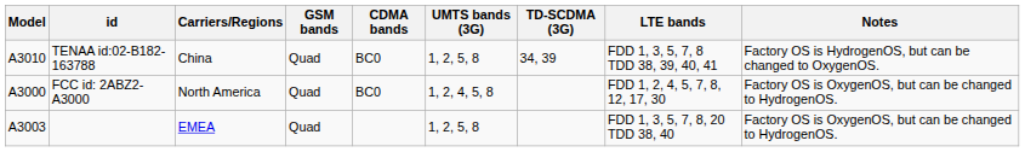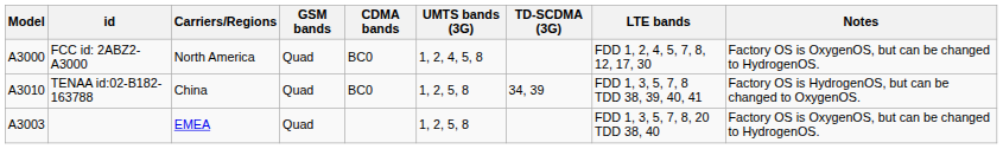 <table class="wikitable">
 <tr>
 <th>Model</th>
 <th>id</th>
 <th>Carriers/Regions</th>
 <th>GSM bands</th>
 <th>CDMA bands</th>
 <th>UMTS bands (3G)</th>
 <th>TD-SCDMA (3G)</th>
 <th>LTE bands</th>
 <th>Notes</th>
 </tr>
 <tr>
+<td>A3000</td>
+<td>FCC id: 2ABZ2-A3000</td>
+<td>North America</td>
+<td>Quad</td>
+<td>BC0</td>
+<td>1, 2, 4, 5, 8</td>
+<td></td>
+<td>FDD 1, 2, 4, 5, 7, 8, 12, 17, 30</td>
+<td>Factory OS is OxygenOS, but can be changed to HydrogenOS.</td>
+</tr>
+<tr>
 <td>A3010</td>
 <td>TENAA id:02-B182-163788</td>
 <td>China</td>
 <td>Quad</td>
 <td>BC0</td>
 <td>1, 2, 5, 8</td>
 <td>34, 39</td>
 <td>FDD 1, 3, 5, 7, 8<br>TDD 38, 39, 40, 41</td>
 <td>Factory OS is HydrogenOS, but can be changed to OxygenOS.</td>
-</tr>
-<tr>
-<td>A3000</td>
-<td>FCC id: 2ABZ2-A3000</td>
-<td>North America</td>
-<td>Quad</td>
-<td>BC0</td>
-<td>1, 2, 4, 5, 8</td>
-<td></td>
-<td>FDD 1, 2, 4, 5, 7, 8, 12, 17, 30</td>
-<td>Factory OS is OxygenOS, but can be changed to HydrogenOS.</td>
 </tr>
 <tr>
 <td>A3003</td>
 <td></td>
 <td><a href='#'>EMEA</a></td>
 <td>Quad</td>
 <td></td>
 <td>1, 2, 5, 8</td>
 <td></td>
 <td>FDD 1, 3, 5, 7, 8, 20<br>TDD 38, 40</td>
 <td>Factory OS is OxygenOS, but can be changed to HydrogenOS.</td>
 </tr>
 </table>
